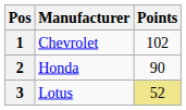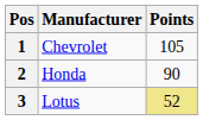 <table class="wikitable" style="font-size: 95%;">
 <tr>
 <th>Pos</th>
 <th>Manufacturer</th>
 <th>Points</th>
 </tr>
 <tr>
 <th>1</th>
 <td> <a href='#'>Chevrolet</a></td>
-<td style="text-align:center;">102</td>
+<td style="text-align:center;">105</td>
 </tr>
 <tr>
 <th>2</th>
 <td> <a href='#'>Honda</a></td>
 <td style="text-align:center;">90</td>
 </tr>
 <tr>
 <th>3</th>
 <td> <a href='#'>Lotus</a></td>
 <td style="background: khaki; text-align:center;">52</td>
 </tr>
 </table>
